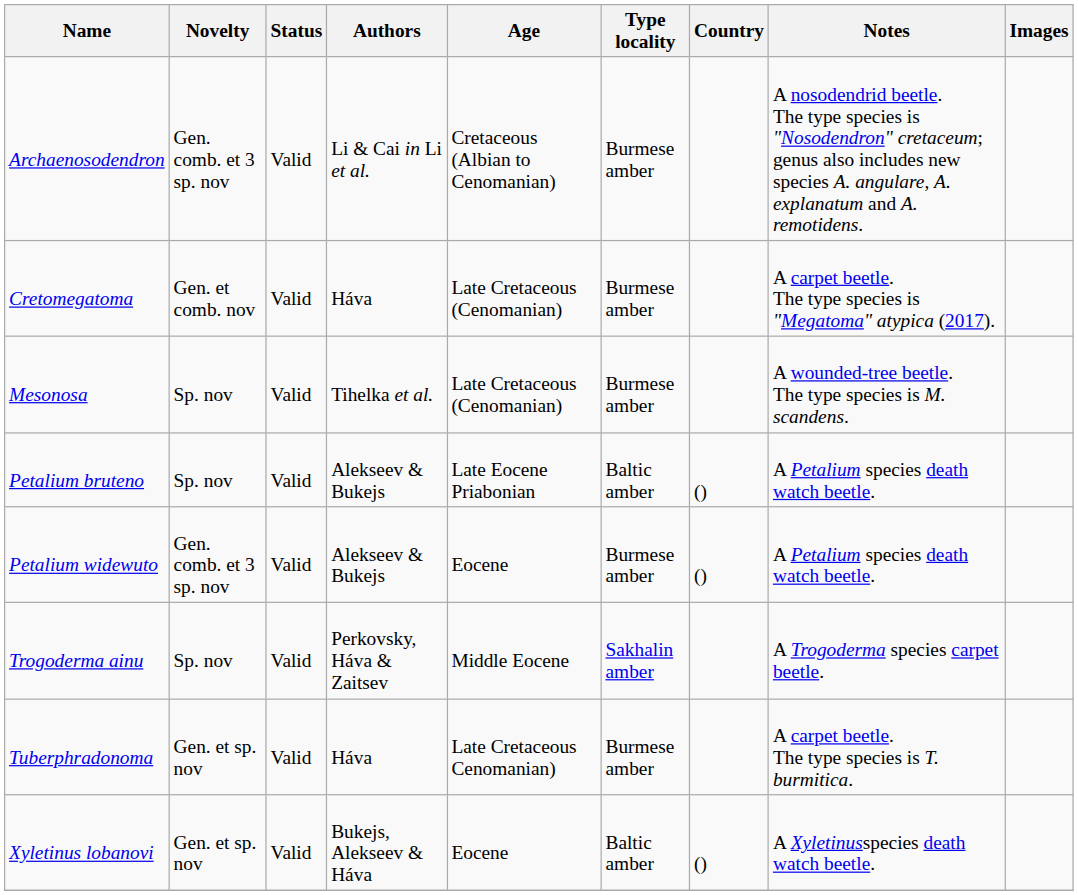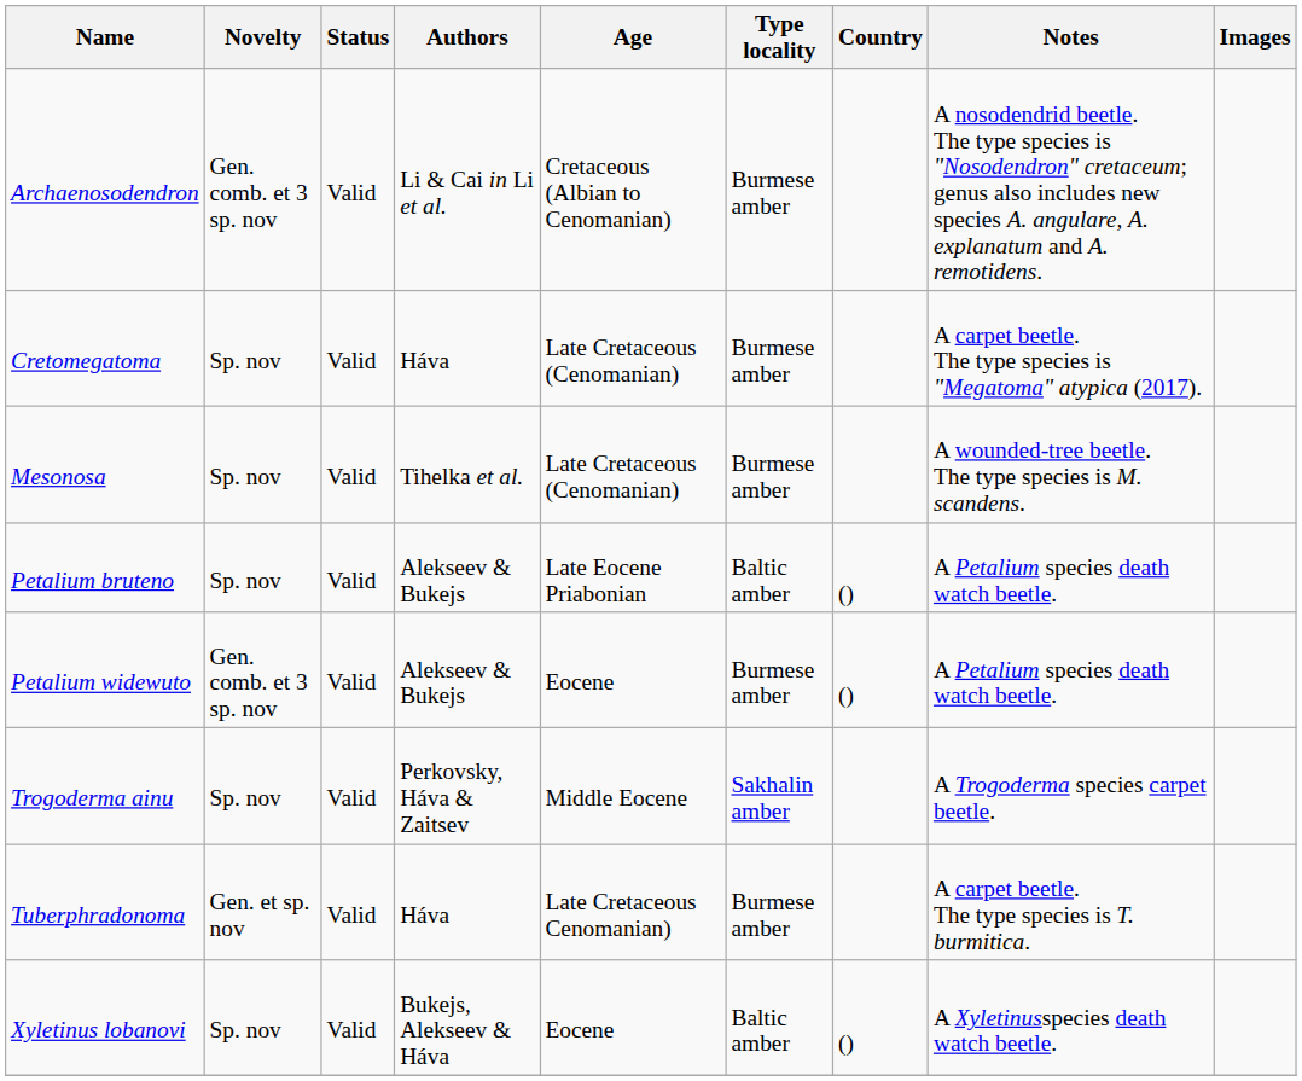 <table class="wikitable sortable" align="center" width="100%">
 <tr>
 <th>Name</th>
 <th>Novelty</th>
 <th>Status</th>
 <th>Authors</th>
 <th>Age</th>
 <th>Type locality</th>
 <th>Country</th>
 <th>Notes</th>
 <th>Images</th>
 </tr>
 <tr>
 <td><br><em><a href='#'>Archaenosodendron</a></em></td>
 <td><br>Gen. comb. et 3 sp. nov</td>
 <td><br>Valid</td>
 <td><br>Li & Cai <em>in</em> Li <em>et al.</em></td>
 <td><br>Cretaceous (Albian to Cenomanian)</td>
 <td><br>Burmese amber</td>
 <td><br></td>
 <td><br>A <a href='#'>nosodendrid beetle</a>.<br>The type species is <em>"<a href='#'>Nosodendron</a>" cretaceum</em>;<br> genus also includes new species <em>A. angulare</em>, <em>A. explanatum</em> and <em>A. remotidens</em>.</td>
 <td></td>
 </tr>
 <tr>
 <td><br><em><a href='#'>Cretomegatoma</a></em></td>
-<td><br>Gen. et comb. nov</td>
+<td><br>Sp. nov</td>
 <td><br>Valid</td>
 <td><br>Háva</td>
 <td><br>Late Cretaceous<br>(Cenomanian)</td>
 <td><br>Burmese amber</td>
 <td><br></td>
 <td><br>A <a href='#'>carpet beetle</a>.<br> The type species is <em>"<a href='#'>Megatoma</a>" atypica</em> (<a href='#'>2017</a>).</td>
 <td></td>
 </tr>
 <tr>
 <td><br><em><a href='#'>Mesonosa</a></em></td>
 <td><br>Sp. nov</td>
 <td><br>Valid</td>
 <td><br>Tihelka <em>et al.</em></td>
 <td><br>Late Cretaceous (Cenomanian)</td>
 <td><br>Burmese amber</td>
 <td><br></td>
 <td><br>A <a href='#'>wounded-tree beetle</a>.<br> The type species is <em>M. scandens</em>.</td>
 <td></td>
 </tr>
 <tr>
 <td><br><em><a href='#'>Petalium bruteno</a></em></td>
 <td><br>Sp. nov</td>
 <td><br>Valid</td>
 <td><br>Alekseev & Bukejs</td>
 <td><br>Late Eocene<br>Priabonian</td>
 <td><br>Baltic amber</td>
 <td><br><br>()</td>
 <td><br>A <em><a href='#'>Petalium</a></em> species <a href='#'>death watch beetle</a>.</td>
 <td></td>
 </tr>
 <tr>
 <td><br><em><a href='#'>Petalium widewuto</a></em></td>
 <td><br>Gen. comb. et 3 sp. nov</td>
 <td><br>Valid</td>
 <td><br>Alekseev & Bukejs</td>
 <td><br>Eocene</td>
 <td><br>Burmese amber</td>
 <td><br><br>()</td>
 <td><br>A <em><a href='#'>Petalium</a></em> species <a href='#'>death watch beetle</a>.</td>
 <td></td>
 </tr>
 <tr>
 <td><br><em><a href='#'>Trogoderma ainu</a></em></td>
 <td><br>Sp. nov</td>
 <td><br>Valid</td>
 <td><br>Perkovsky, Háva & Zaitsev</td>
 <td><br>Middle Eocene</td>
 <td><br><a href='#'>Sakhalin amber</a></td>
 <td><br></td>
 <td><br>A <em><a href='#'>Trogoderma</a></em> species <a href='#'>carpet beetle</a>.</td>
 <td></td>
 </tr>
 <tr>
 <td><br><em><a href='#'>Tuberphradonoma</a></em></td>
 <td><br>Gen. et sp. nov</td>
 <td><br>Valid</td>
 <td><br>Háva</td>
 <td><br>Late Cretaceous<br>Cenomanian)</td>
 <td><br>Burmese amber</td>
 <td><br></td>
 <td><br>A <a href='#'>carpet beetle</a>.<br> The type species is <em>T. burmitica</em>.</td>
 <td></td>
 </tr>
 <tr>
 <td><br><em><a href='#'>Xyletinus lobanovi</a></em></td>
-<td><br>Gen. et sp. nov</td>
+<td><br>Sp. nov</td>
 <td><br>Valid</td>
 <td><br>Bukejs, Alekseev & Háva</td>
 <td><br>Eocene</td>
 <td><br>Baltic amber</td>
 <td><br><br>()</td>
 <td><br>A <em><a href='#'>Xyletinus</a></em>species <a href='#'>death watch beetle</a>.</td>
 <td></td>
 </tr>
 <tr>
 </tr>
 </table>
